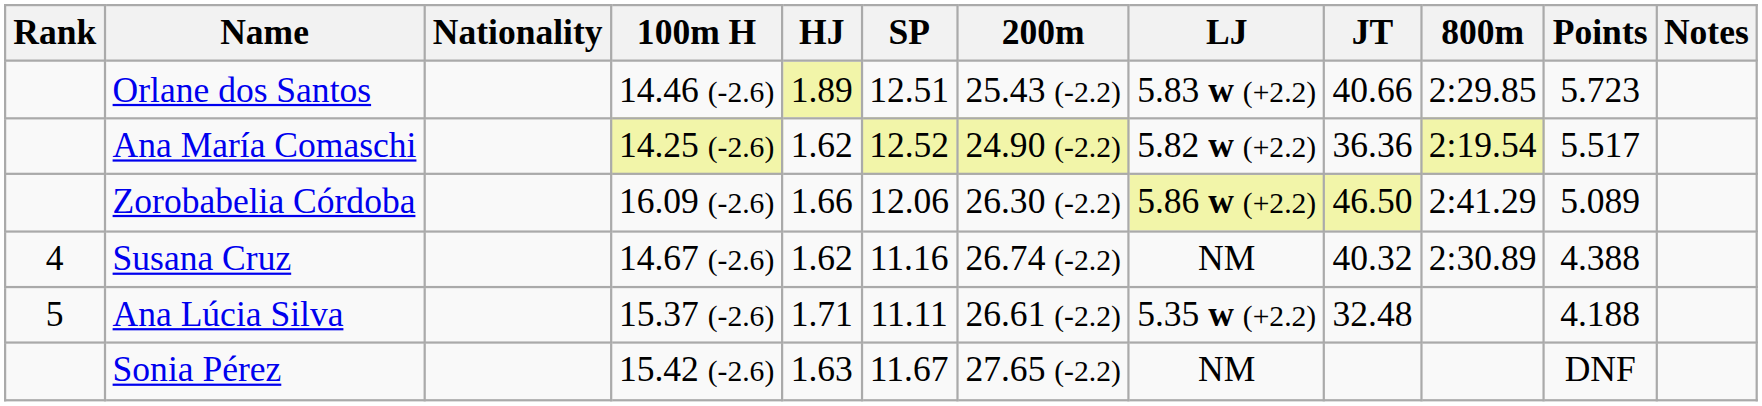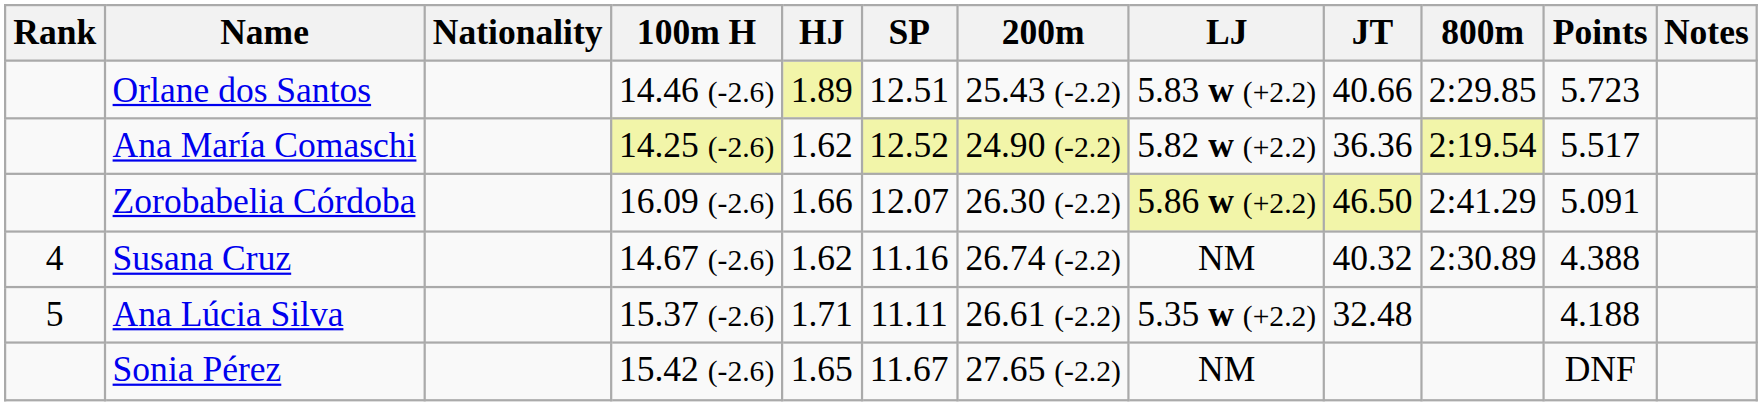 <table class="wikitable sortable" style="text-align:center">
 <tr>
 <th>Rank</th>
 <th>Name</th>
 <th>Nationality</th>
 <th>100m H</th>
 <th>HJ</th>
 <th>SP</th>
 <th>200m</th>
 <th>LJ</th>
 <th>JT</th>
 <th>800m</th>
 <th>Points</th>
 <th>Notes</th>
 </tr>
 <tr>
 <td align=center></td>
 <td align=left><a href='#'>Orlane dos Santos</a></td>
 <td align=left></td>
 <td>14.46 <small>(-2.6)</small></td>
 <td bgcolor=#F2F5A9>1.89</td>
 <td>12.51</td>
 <td>25.43 <small>(-2.2)</small></td>
 <td>5.83 <strong>w</strong> <small>(+2.2)</small></td>
 <td>40.66</td>
 <td>2:29.85</td>
 <td>5.723</td>
 <td></td>
 </tr>
 <tr>
 <td align=center></td>
 <td align=left><a href='#'>Ana María Comaschi</a></td>
 <td align=left></td>
 <td bgcolor=#F2F5A9>14.25 <small>(-2.6)</small></td>
 <td>1.62</td>
 <td bgcolor=#F2F5A9>12.52</td>
 <td bgcolor=#F2F5A9>24.90 <small>(-2.2)</small></td>
 <td>5.82 <strong>w</strong> <small>(+2.2)</small></td>
 <td>36.36</td>
 <td bgcolor=#F2F5A9>2:19.54</td>
 <td>5.517</td>
 <td></td>
 </tr>
 <tr>
 <td align=center></td>
 <td align=left><a href='#'>Zorobabelia Córdoba</a></td>
 <td align=left></td>
 <td>16.09 <small>(-2.6)</small></td>
 <td>1.66</td>
-<td>12.06</td>
+<td>12.07</td>
 <td>26.30 <small>(-2.2)</small></td>
 <td bgcolor=#F2F5A9>5.86 <strong>w</strong> <small>(+2.2)</small></td>
 <td bgcolor=#F2F5A9>46.50</td>
 <td>2:41.29</td>
-<td>5.089</td>
+<td>5.091</td>
 <td></td>
 </tr>
 <tr>
 <td align=center>4</td>
 <td align=left><a href='#'>Susana Cruz</a></td>
 <td align=left></td>
 <td>14.67 <small>(-2.6)</small></td>
 <td>1.62</td>
 <td>11.16</td>
 <td>26.74 <small>(-2.2)</small></td>
 <td>NM</td>
 <td>40.32</td>
 <td>2:30.89</td>
 <td>4.388</td>
 <td></td>
 </tr>
 <tr>
 <td align=center>5</td>
 <td align=left><a href='#'>Ana Lúcia Silva</a></td>
 <td align=left></td>
 <td>15.37 <small>(-2.6)</small></td>
 <td>1.71</td>
 <td>11.11</td>
 <td>26.61 <small>(-2.2)</small></td>
 <td>5.35 <strong>w</strong> <small>(+2.2)</small></td>
 <td>32.48</td>
 <td></td>
 <td>4.188</td>
 <td></td>
 </tr>
 <tr>
 <td align=center></td>
 <td align=left><a href='#'>Sonia Pérez</a></td>
 <td align=left></td>
 <td>15.42 <small>(-2.6)</small></td>
-<td>1.63</td>
+<td>1.65</td>
 <td>11.67</td>
 <td>27.65 <small>(-2.2)</small></td>
 <td>NM</td>
 <td></td>
 <td></td>
 <td>DNF</td>
 <td></td>
 </tr>
 </table>
